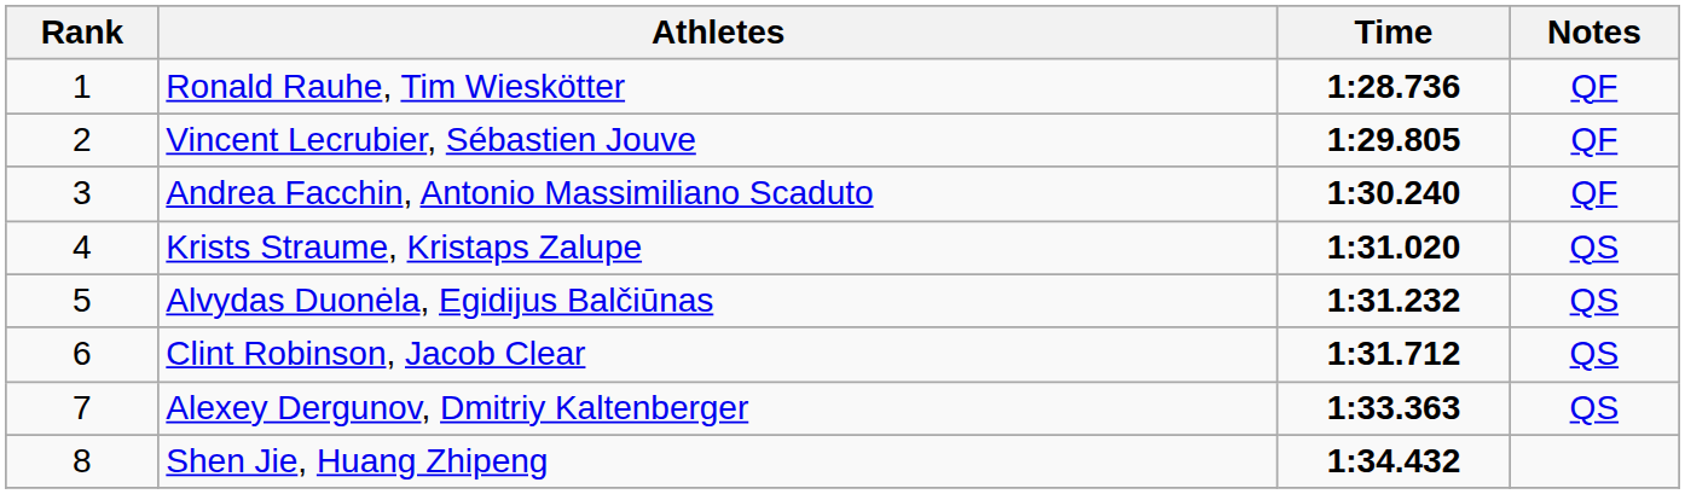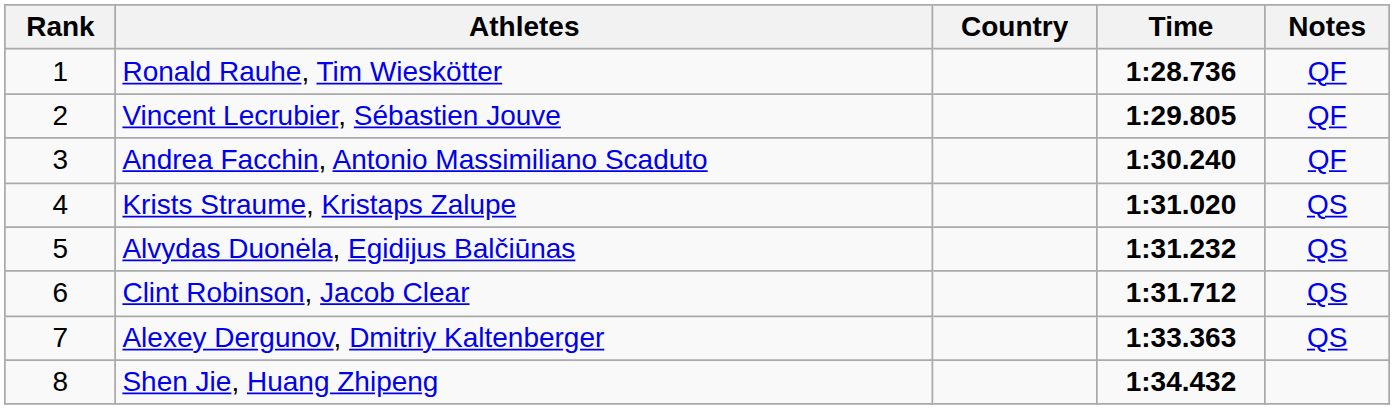 <table class="wikitable sortable" width=50% style="text-align:center">
 <tr>
 <th>Rank</th>
 <th>Athletes</th>
+<th>Country</th>
 <th>Time</th>
 <th>Notes</th>
 </tr>
 <tr>
 <td>1</td>
 <td align=left><a href='#'>Ronald Rauhe</a>, <a href='#'>Tim Wieskötter</a></td>
+<td align=left></td>
 <td><strong>1:28.736</strong></td>
 <td><a href='#'>QF</a></td>
 </tr>
 <tr>
 <td>2</td>
 <td align=left><a href='#'>Vincent Lecrubier</a>, <a href='#'>Sébastien Jouve</a></td>
+<td align=left></td>
 <td><strong>1:29.805</strong></td>
 <td><a href='#'>QF</a></td>
 </tr>
 <tr>
 <td>3</td>
 <td align=left><a href='#'>Andrea Facchin</a>, <a href='#'>Antonio Massimiliano Scaduto</a></td>
+<td align=left></td>
 <td><strong>1:30.240</strong></td>
 <td><a href='#'>QF</a></td>
 </tr>
 <tr>
 <td>4</td>
 <td align=left><a href='#'>Krists Straume</a>, <a href='#'>Kristaps Zalupe</a></td>
+<td align=left></td>
 <td><strong>1:31.020</strong></td>
 <td><a href='#'>QS</a></td>
 </tr>
 <tr>
 <td>5</td>
 <td align=left><a href='#'>Alvydas Duonėla</a>, <a href='#'>Egidijus Balčiūnas</a></td>
+<td align=left></td>
 <td><strong>1:31.232</strong></td>
 <td><a href='#'>QS</a></td>
 </tr>
 <tr>
 <td>6</td>
 <td align=left><a href='#'>Clint Robinson</a>, <a href='#'>Jacob Clear</a></td>
+<td align=left></td>
 <td><strong>1:31.712</strong></td>
 <td><a href='#'>QS</a></td>
 </tr>
 <tr>
 <td>7</td>
 <td align=left><a href='#'>Alexey Dergunov</a>, <a href='#'>Dmitriy Kaltenberger</a></td>
+<td align=left></td>
 <td><strong>1:33.363</strong></td>
 <td><a href='#'>QS</a></td>
 </tr>
 <tr>
 <td>8</td>
 <td align=left><a href='#'>Shen Jie</a>, <a href='#'>Huang Zhipeng</a></td>
+<td align=left></td>
 <td><strong>1:34.432</strong></td>
 <td></td>
 </tr>
 </table>
